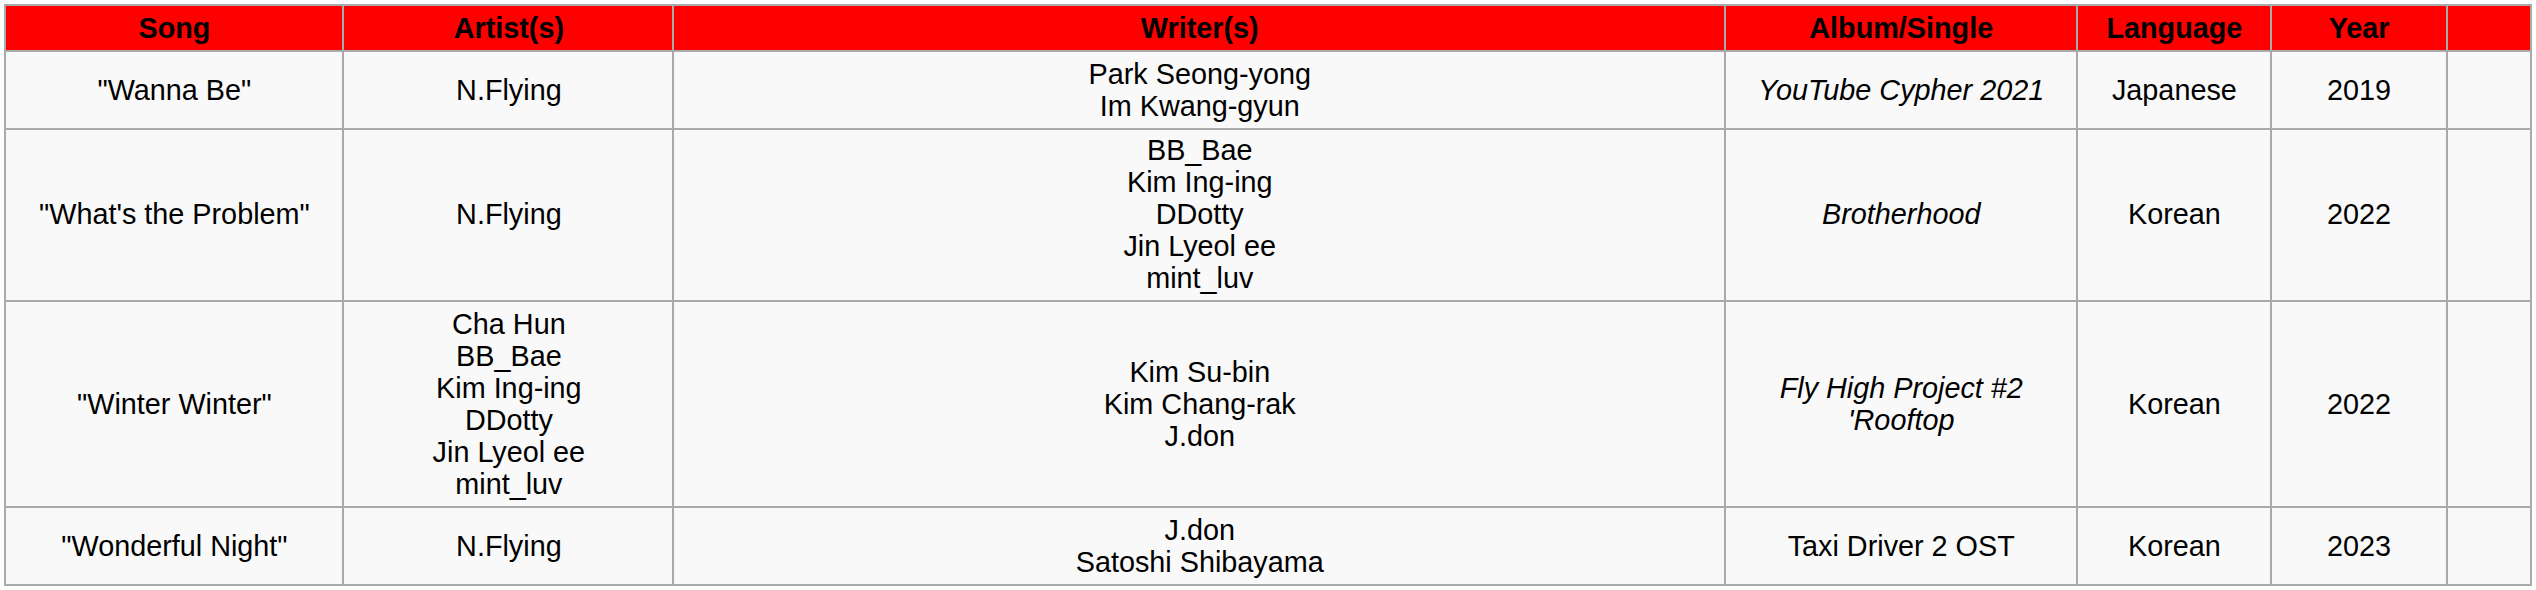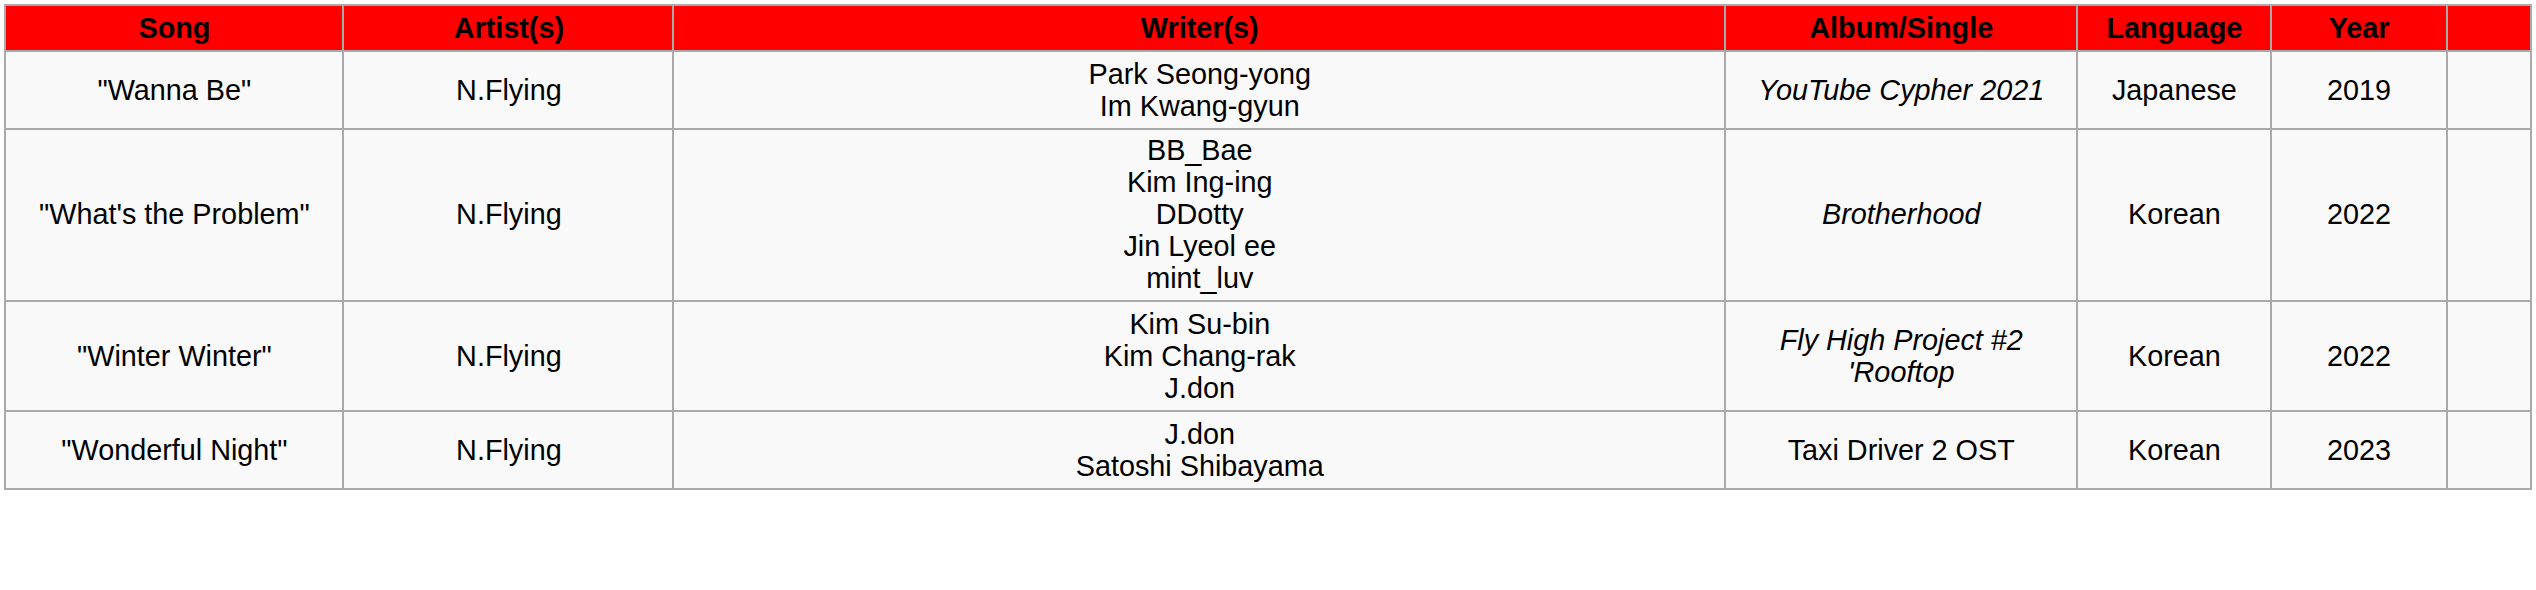 <table class="wikitable" style="margin:0.5em auto; clear:both; font-size:.9em; text-align:center; width:100%">
 <tr>
 <th style="width:200px; background:#FF0000;">Song</th>
 <th style="width:200px; background:#FF0000;">Artist(s)</th>
 <th style="width:700px; background:#FF0000;">Writer(s)</th>
 <th style="width:200px; background:#FF0000;">Album/Single</th>
 <th style="width:100px; background:#FF0000;">Language</th>
 <th style="width:100px; background:#FF0000;">Year</th>
 <th style="width:50px;  background:#FF0000;"></th>
 </tr>
 <tr>
 <td>"Wanna Be"</td>
 <td>N.Flying</td>
 <td>Park Seong-yong <br> Im Kwang-gyun</td>
 <td><em>YouTube Cypher 2021</em></td>
 <td>Japanese</td>
 <td>2019</td>
 <td></td>
 </tr>
 <tr>
 <td>"What's the Problem"</td>
 <td>N.Flying</td>
 <td>BB_Bae <br> Kim Ing-ing <br> DDotty <br> Jin Lyeol ee <br> mint_luv</td>
 <td><em>Brotherhood</em></td>
 <td>Korean</td>
 <td>2022</td>
 <td></td>
 </tr>
 <tr>
 <td>"Winter Winter"</td>
-<td>Cha Hun <br> BB_Bae <br> Kim Ing-ing <br> DDotty <br> Jin Lyeol ee <br> mint_luv</td>
+<td>N.Flying</td>
 <td>Kim Su-bin <br> Kim Chang-rak <br> J.don</td>
 <td><em>Fly High Project #2 'Rooftop<strong></td>
 <td>Korean</td>
 <td>2022</td>
 <td></td>
 </tr>
 <tr>
 <td>"Wonderful Night" </td>
 <td>N.Flying</td>
 <td>J.don <br> Satoshi Shibayama</td>
 <td></em>Taxi Driver 2 OST<em></td>
 <td>Korean</td>
 <td>2023</td>
 <td></td>
 </tr>
 </table>
